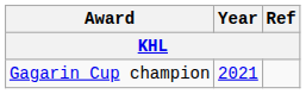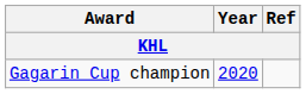 <table class="wikitable">
 <tr>
 <th>Award</th>
 <th>Year</th>
 <th>Ref</th>
 </tr>
 <tr>
 <th colspan="3"><a href='#'>KHL</a></th>
 </tr>
 <tr>
 <td><a href='#'>Gagarin Cup</a> champion</td>
-<td><a href='#'>2021</a></td>
+<td><a href='#'>2020</a></td>
 <td></td>
 </tr>
 </table>
